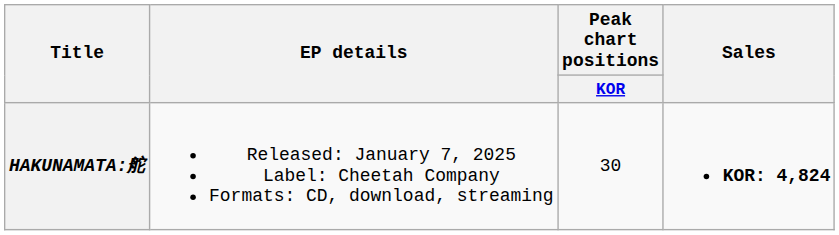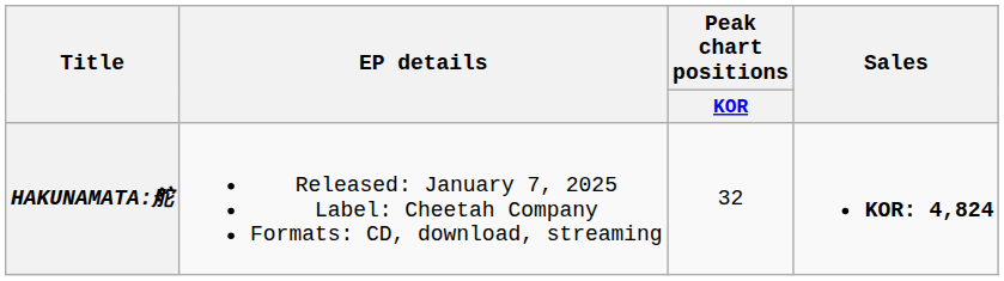 <table class="wikitable plainrowheaders" style="text-align:center;">
 <tr>
 <th scope="col" rowspan="2">Title</th>
 <th scope="col" rowspan="2">EP details</th>
 <th scope="col">Peak chart positions</th>
 <th scope="col" rowspan="2">Sales</th>
 </tr>
 <tr>
 <th scope="col" style="width:2.5em;font-size:90%;"><a href='#'>KOR</a><br></th>
 </tr>
 <tr>
 <th scope="row"><em>HAKUNAMATA:舵</em></th>
 <td><br><ul><li>Released: January 7, 2025</li><li>Label: Cheetah Company</li><li>Formats: CD, download, streaming</li></ul></td>
-<td>30</td>
+<td>32</td>
 <td><strong><br><ul><li>KOR: 4,824</li></ul></strong></td>
 </tr>
 </table>
